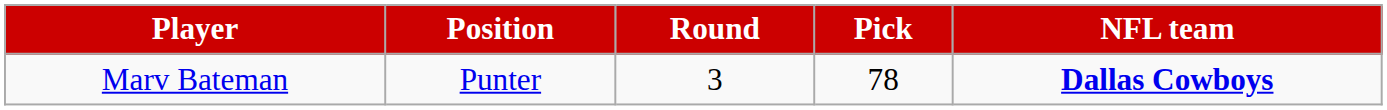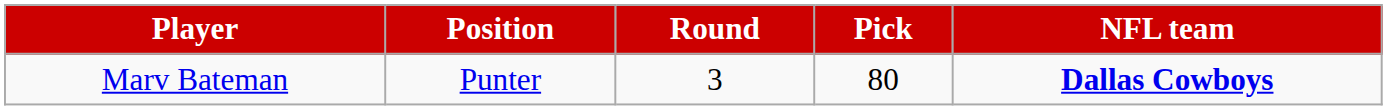 <table class="wikitable" width="80%">
 <tr align="center" style="background:#CC0000; color:white">
 <td><strong>Player</strong></td>
 <td><strong>Position</strong></td>
 <td><strong>Round</strong></td>
 <td><strong>Pick</strong></td>
 <td><strong>NFL team</strong></td>
 </tr>
 <tr align="center">
 <td><a href='#'>Marv Bateman</a></td>
 <td><a href='#'>Punter</a></td>
 <td>3</td>
-<td>78</td>
+<td>80</td>
 <td><strong><a href='#'>Dallas Cowboys</a></strong></td>
 </tr>
 </table>
